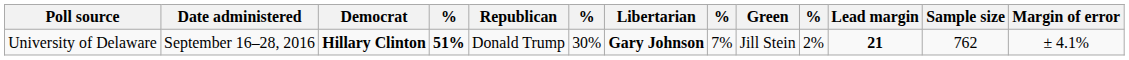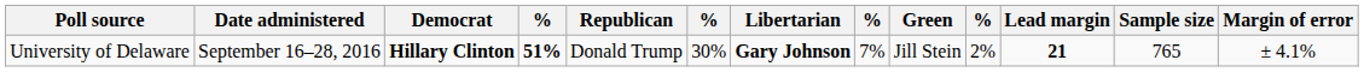 <table class="wikitable" style="text-align:center;">
 <tr style="vertical-align:bottom;">
 <th>Poll source</th>
 <th>Date administered</th>
 <th>Democrat</th>
 <th>%</th>
 <th>Republican</th>
 <th>%</th>
 <th>Libertarian</th>
 <th>%</th>
 <th>Green</th>
 <th>%</th>
 <th>Lead margin</th>
 <th>Sample size</th>
 <th>Margin of error</th>
 </tr>
 <tr>
 <td>University of Delaware</td>
 <td>September 16–28, 2016</td>
 <td><strong>Hillary Clinton</strong></td>
 <td><strong>51%</strong></td>
 <td>Donald Trump</td>
 <td>30%</td>
 <td><strong>Gary Johnson</strong></td>
 <td>7%</td>
 <td>Jill Stein</td>
 <td>2%</td>
 <td><strong>21</strong></td>
-<td>762</td>
+<td>765</td>
 <td>± 4.1%</td>
 </tr>
 </table>
